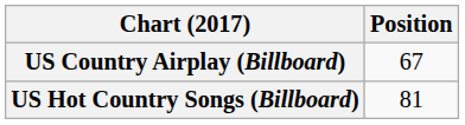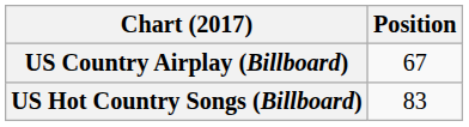 <table class="wikitable sortable plainrowheaders" style="text-align:center">
 <tr>
 <th scope="col">Chart (2017)</th>
 <th scope="col">Position</th>
 </tr>
 <tr>
 <th scope="row">US Country Airplay (<em>Billboard</em>)</th>
 <td>67</td>
 </tr>
 <tr>
 <th scope="row">US Hot Country Songs (<em>Billboard</em>)</th>
-<td>81</td>
+<td>83</td>
 </tr>
 </table>
